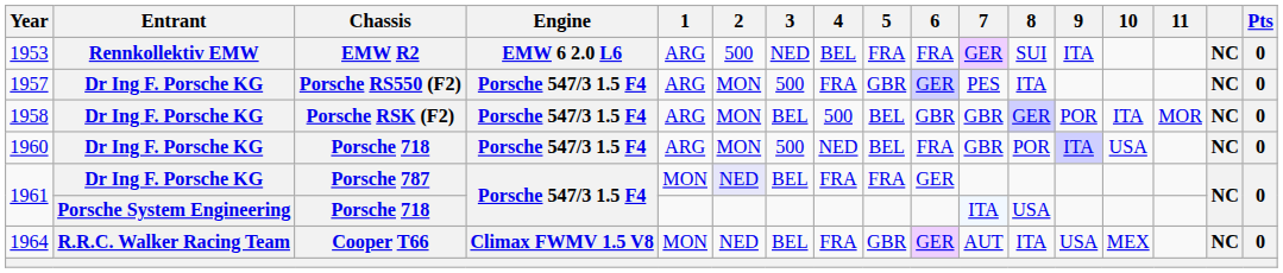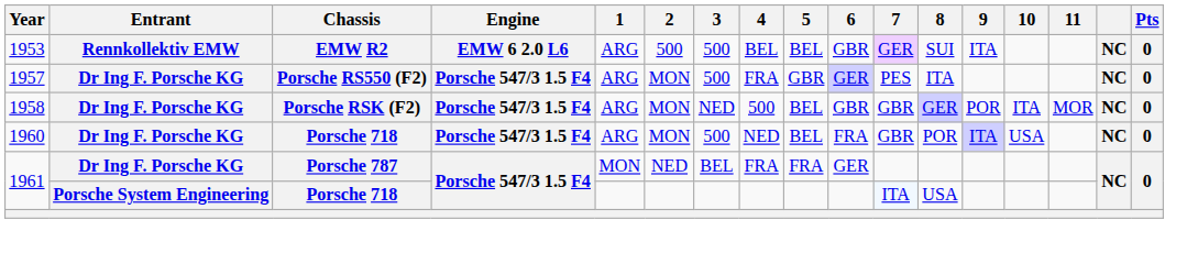 <table class="wikitable" style="text-align:center; font-size:90%">
 <tr>
 <th>Year</th>
 <th>Entrant</th>
 <th>Chassis</th>
 <th>Engine</th>
 <th>1</th>
 <th>2</th>
 <th>3</th>
 <th>4</th>
 <th>5</th>
 <th>6</th>
 <th>7</th>
 <th>8</th>
 <th>9</th>
 <th>10</th>
 <th>11</th>
 <th></th>
 <th><a href='#'>Pts</a></th>
 </tr>
 <tr>
 <td><a href='#'>1953</a></td>
 <th><a href='#'>Rennkollektiv EMW</a></th>
 <th><a href='#'>EMW</a> <a href='#'>R2</a></th>
 <th><a href='#'>EMW</a> 6 2.0 <a href='#'>L6</a></th>
 <td><a href='#'>ARG</a></td>
 <td><a href='#'>500</a></td>
-<td><a href='#'>NED</a></td>
+<td><a href='#'>500</a></td>
 <td><a href='#'>BEL</a></td>
-<td><a href='#'>FRA</a></td>
-<td><a href='#'>FRA</a></td>
+<td><a href='#'>BEL</a></td>
+<td><a href='#'>GBR</a></td>
 <td style="background:#EFCFFF;"><a href='#'>GER</a><br></td>
 <td><a href='#'>SUI</a></td>
 <td><a href='#'>ITA</a></td>
 <td></td>
 <td></td>
 <th>NC</th>
 <th>0</th>
 </tr>
 <tr>
 <td><a href='#'>1957</a></td>
 <th><a href='#'>Dr Ing F. Porsche KG</a></th>
 <th><a href='#'>Porsche</a> <a href='#'>RS550</a> (F2)</th>
 <th><a href='#'>Porsche</a> 547/3 1.5 <a href='#'>F4</a></th>
 <td><a href='#'>ARG</a></td>
 <td><a href='#'>MON</a></td>
 <td><a href='#'>500</a></td>
 <td><a href='#'>FRA</a></td>
 <td><a href='#'>GBR</a></td>
 <td style="background:#CFCFFF;"><a href='#'>GER</a><br></td>
 <td><a href='#'>PES</a></td>
 <td><a href='#'>ITA</a></td>
 <td></td>
 <td></td>
 <td></td>
 <th>NC</th>
 <th>0</th>
 </tr>
 <tr>
 <td><a href='#'>1958</a></td>
 <th><a href='#'>Dr Ing F. Porsche KG</a></th>
 <th><a href='#'>Porsche</a> <a href='#'>RSK</a> (F2)</th>
 <th><a href='#'>Porsche</a> 547/3 1.5 <a href='#'>F4</a></th>
 <td><a href='#'>ARG</a></td>
 <td><a href='#'>MON</a></td>
-<td><a href='#'>BEL</a></td>
+<td><a href='#'>NED</a></td>
 <td><a href='#'>500</a></td>
 <td><a href='#'>BEL</a></td>
 <td><a href='#'>GBR</a></td>
 <td><a href='#'>GBR</a></td>
 <td style="background:#CFCFFF;"><a href='#'>GER</a><br></td>
 <td><a href='#'>POR</a></td>
 <td><a href='#'>ITA</a></td>
 <td><a href='#'>MOR</a></td>
 <th>NC</th>
 <th>0</th>
 </tr>
 <tr>
 <td><a href='#'>1960</a></td>
 <th><a href='#'>Dr Ing F. Porsche KG</a></th>
 <th><a href='#'>Porsche</a> <a href='#'>718</a></th>
 <th><a href='#'>Porsche</a> 547/3 1.5 <a href='#'>F4</a></th>
 <td><a href='#'>ARG</a></td>
 <td><a href='#'>MON</a></td>
 <td><a href='#'>500</a></td>
 <td><a href='#'>NED</a></td>
 <td><a href='#'>BEL</a></td>
 <td><a href='#'>FRA</a></td>
 <td><a href='#'>GBR</a></td>
 <td><a href='#'>POR</a></td>
 <td style="background:#CFCFFF;"><a href='#'>ITA</a><br></td>
 <td><a href='#'>USA</a></td>
 <td></td>
 <th>NC</th>
 <th>0</th>
 </tr>
 <tr>
 <td rowspan=2><a href='#'>1961</a></td>
 <th><a href='#'>Dr Ing F. Porsche KG</a></th>
 <th><a href='#'>Porsche</a> <a href='#'>787</a></th>
 <th rowspan=2><a href='#'>Porsche</a> 547/3 1.5 <a href='#'>F4</a></th>
 <td><a href='#'>MON</a></td>
-<td style="background: lavender;"><a href='#'>NED</a></td>
+<td><a href='#'>NED</a></td>
 <td><a href='#'>BEL</a></td>
 <td><a href='#'>FRA</a></td>
 <td><a href='#'>FRA</a></td>
 <td><a href='#'>GER</a><br></td>
 <td></td>
 <td></td>
 <td></td>
 <td></td>
 <td></td>
 <th rowspan=2>NC</th>
 <th rowspan=2>0</th>
 </tr>
 <tr>
 <th><a href='#'>Porsche System Engineering</a></th>
 <th><a href='#'>Porsche</a> <a href='#'>718</a></th>
 <td></td>
 <td></td>
 <td></td>
 <td></td>
 <td></td>
 <td></td>
 <td style="background:#F1F8FF;"><a href='#'>ITA</a><br></td>
 <td><a href='#'>USA</a></td>
 <td></td>
 <td></td>
 <td></td>
 </tr>
 <tr>
-<td><a href='#'>1964</a></td>
-<th><a href='#'>R.R.C. Walker Racing Team</a></th>
-<th><a href='#'>Cooper</a> <a href='#'>T66</a></th>
-<th><a href='#'>Climax FWMV 1.5 V8</a></th>
-<td><a href='#'>MON</a></td>
-<td><a href='#'>NED</a></td>
-<td><a href='#'>BEL</a></td>
-<td><a href='#'>FRA</a></td>
-<td><a href='#'>GBR</a></td>
-<td style="background:#EFCFFF;"><a href='#'>GER</a><br></td>
-<td><a href='#'>AUT</a></td>
-<td><a href='#'>ITA</a></td>
-<td><a href='#'>USA</a></td>
-<td><a href='#'>MEX</a></td>
-<td></td>
-<th>NC</th>
-<th>0</th>
-</tr>
-<tr>
 <th colspan=17></th>
 </tr>
 </table>
